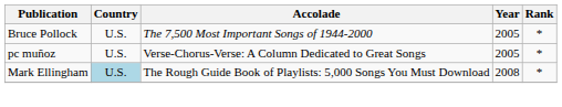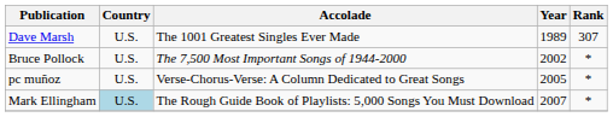 <table class="wikitable">
 <tr>
 <th>Publication</th>
 <th>Country</th>
 <th>Accolade</th>
 <th>Year</th>
 <th>Rank</th>
 </tr>
 <tr>
+<td><a href='#'>Dave Marsh</a></td>
+<td style="text-align:center;">U.S.</td>
+<td>The 1001 Greatest Singles Ever Made</td>
+<td>1989</td>
+<td style="text-align:center;">307</td>
+</tr>
+<tr>
 <td>Bruce Pollock</td>
 <td style="text-align:center;">U.S.</td>
 <td><em>The 7,500 Most Important Songs of 1944-2000</em></td>
-<td>2005</td>
+<td>2002</td>
 <td style="text-align:center;">*</td>
 </tr>
 <tr>
 <td>pc muñoz</td>
 <td style="text-align:center;">U.S.</td>
 <td>Verse-Chorus-Verse: A Column Dedicated to Great Songs</td>
 <td>2005</td>
 <td style="text-align:center;">*</td>
 </tr>
 <tr>
 <td>Mark Ellingham</td>
 <td style="background: lightblue; text-align:center;">U.S.</td>
 <td>The Rough Guide Book of Playlists: 5,000 Songs You Must Download</td>
-<td>2008</td>
+<td>2007</td>
 <td style="text-align:center;">*</td>
 </tr>
 <tr>
 </tr>
 </table>
